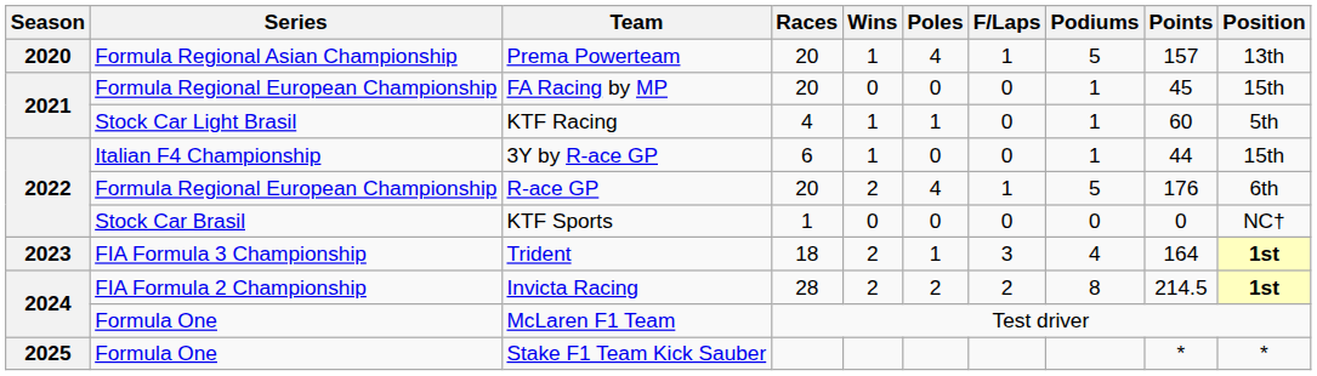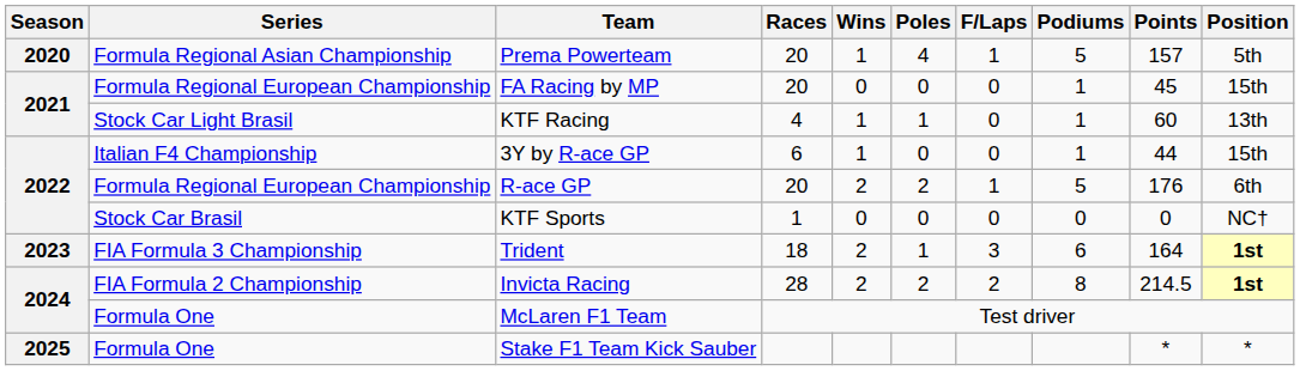 <table class="wikitable" style="font-size: 90%; text-align:center">
 <tr>
 <th scope="col">Season</th>
 <th scope="col">Series</th>
 <th scope="col">Team</th>
 <th scope="col">Races</th>
 <th scope="col">Wins</th>
 <th scope="col">Poles</th>
 <th scope="col">F/Laps</th>
 <th scope="col">Podiums</th>
 <th scope="col">Points</th>
 <th scope="col">Position</th>
 </tr>
 <tr>
 <th scope="row">2020</th>
 <td style="text-align:left;"><a href='#'>Formula Regional Asian Championship</a></td>
 <td style="text-align:left;"><a href='#'>Prema Powerteam</a></td>
 <td>20</td>
 <td>1</td>
 <td>4</td>
 <td>1</td>
 <td>5</td>
 <td>157</td>
-<td>13th</td>
+<td>5th</td>
 </tr>
 <tr>
 <th scope="row" rowspan="2">2021</th>
 <td style="text-align:left;"><a href='#'>Formula Regional European Championship</a></td>
 <td style="text-align:left;"><a href='#'>FA Racing</a> by <a href='#'>MP</a></td>
 <td>20</td>
 <td>0</td>
 <td>0</td>
 <td>0</td>
 <td>1</td>
 <td>45</td>
 <td>15th</td>
 </tr>
 <tr>
 <td style="text-align:left;"><a href='#'>Stock Car Light Brasil</a></td>
 <td style="text-align:left;">KTF Racing</td>
 <td>4</td>
 <td>1</td>
 <td>1</td>
 <td>0</td>
 <td>1</td>
 <td>60</td>
-<td>5th</td>
+<td>13th</td>
 </tr>
 <tr>
 <th scope="row" rowspan="3">2022</th>
 <td style="text-align:left;"><a href='#'>Italian F4 Championship</a></td>
 <td style="text-align:left;">3Y by <a href='#'>R-ace GP</a></td>
 <td>6</td>
 <td>1</td>
 <td>0</td>
 <td>0</td>
 <td>1</td>
 <td>44</td>
 <td>15th</td>
 </tr>
 <tr>
 <td style="text-align:left;"><a href='#'>Formula Regional European Championship</a></td>
 <td style="text-align:left;"><a href='#'>R-ace GP</a></td>
 <td>20</td>
 <td>2</td>
-<td>4</td>
+<td>2</td>
 <td>1</td>
 <td>5</td>
 <td>176</td>
 <td>6th</td>
 </tr>
 <tr>
 <td style="text-align:left;"><a href='#'>Stock Car Brasil</a></td>
 <td style="text-align:left;">KTF Sports</td>
 <td>1</td>
 <td>0</td>
 <td>0</td>
 <td>0</td>
 <td>0</td>
 <td>0</td>
 <td>NC†</td>
 </tr>
 <tr>
 <th scope="row">2023</th>
 <td style="text-align:left;"><a href='#'>FIA Formula 3 Championship</a></td>
 <td style="text-align:left;"><a href='#'>Trident</a></td>
 <td>18</td>
 <td>2</td>
 <td>1</td>
 <td>3</td>
-<td>4</td>
+<td>6</td>
 <td>164</td>
 <td style="background:#FFFFBF;"><strong>1st</strong></td>
 </tr>
 <tr>
 <th rowspan="2">2024</th>
 <td style="text-align:left;"><a href='#'>FIA Formula 2 Championship</a></td>
 <td style="text-align:left;"><a href='#'>Invicta Racing</a></td>
 <td>28</td>
 <td>2</td>
 <td>2</td>
 <td>2</td>
 <td>8</td>
 <td>214.5</td>
 <td style="background:#FFFFBF;"><strong>1st</strong></td>
 </tr>
 <tr>
 <td align=left><a href='#'>Formula One</a></td>
 <td align=left><a href='#'>McLaren F1 Team</a></td>
 <td colspan="7">Test driver</td>
 </tr>
 <tr>
 <th>2025</th>
 <td align=left><a href='#'>Formula One</a></td>
 <td align=left><a href='#'>Stake F1 Team Kick Sauber</a></td>
 <td><a href='#'></a></td>
 <td></td>
 <td></td>
 <td></td>
 <td></td>
 <td>*</td>
 <td>*</td>
 </tr>
 </table>
